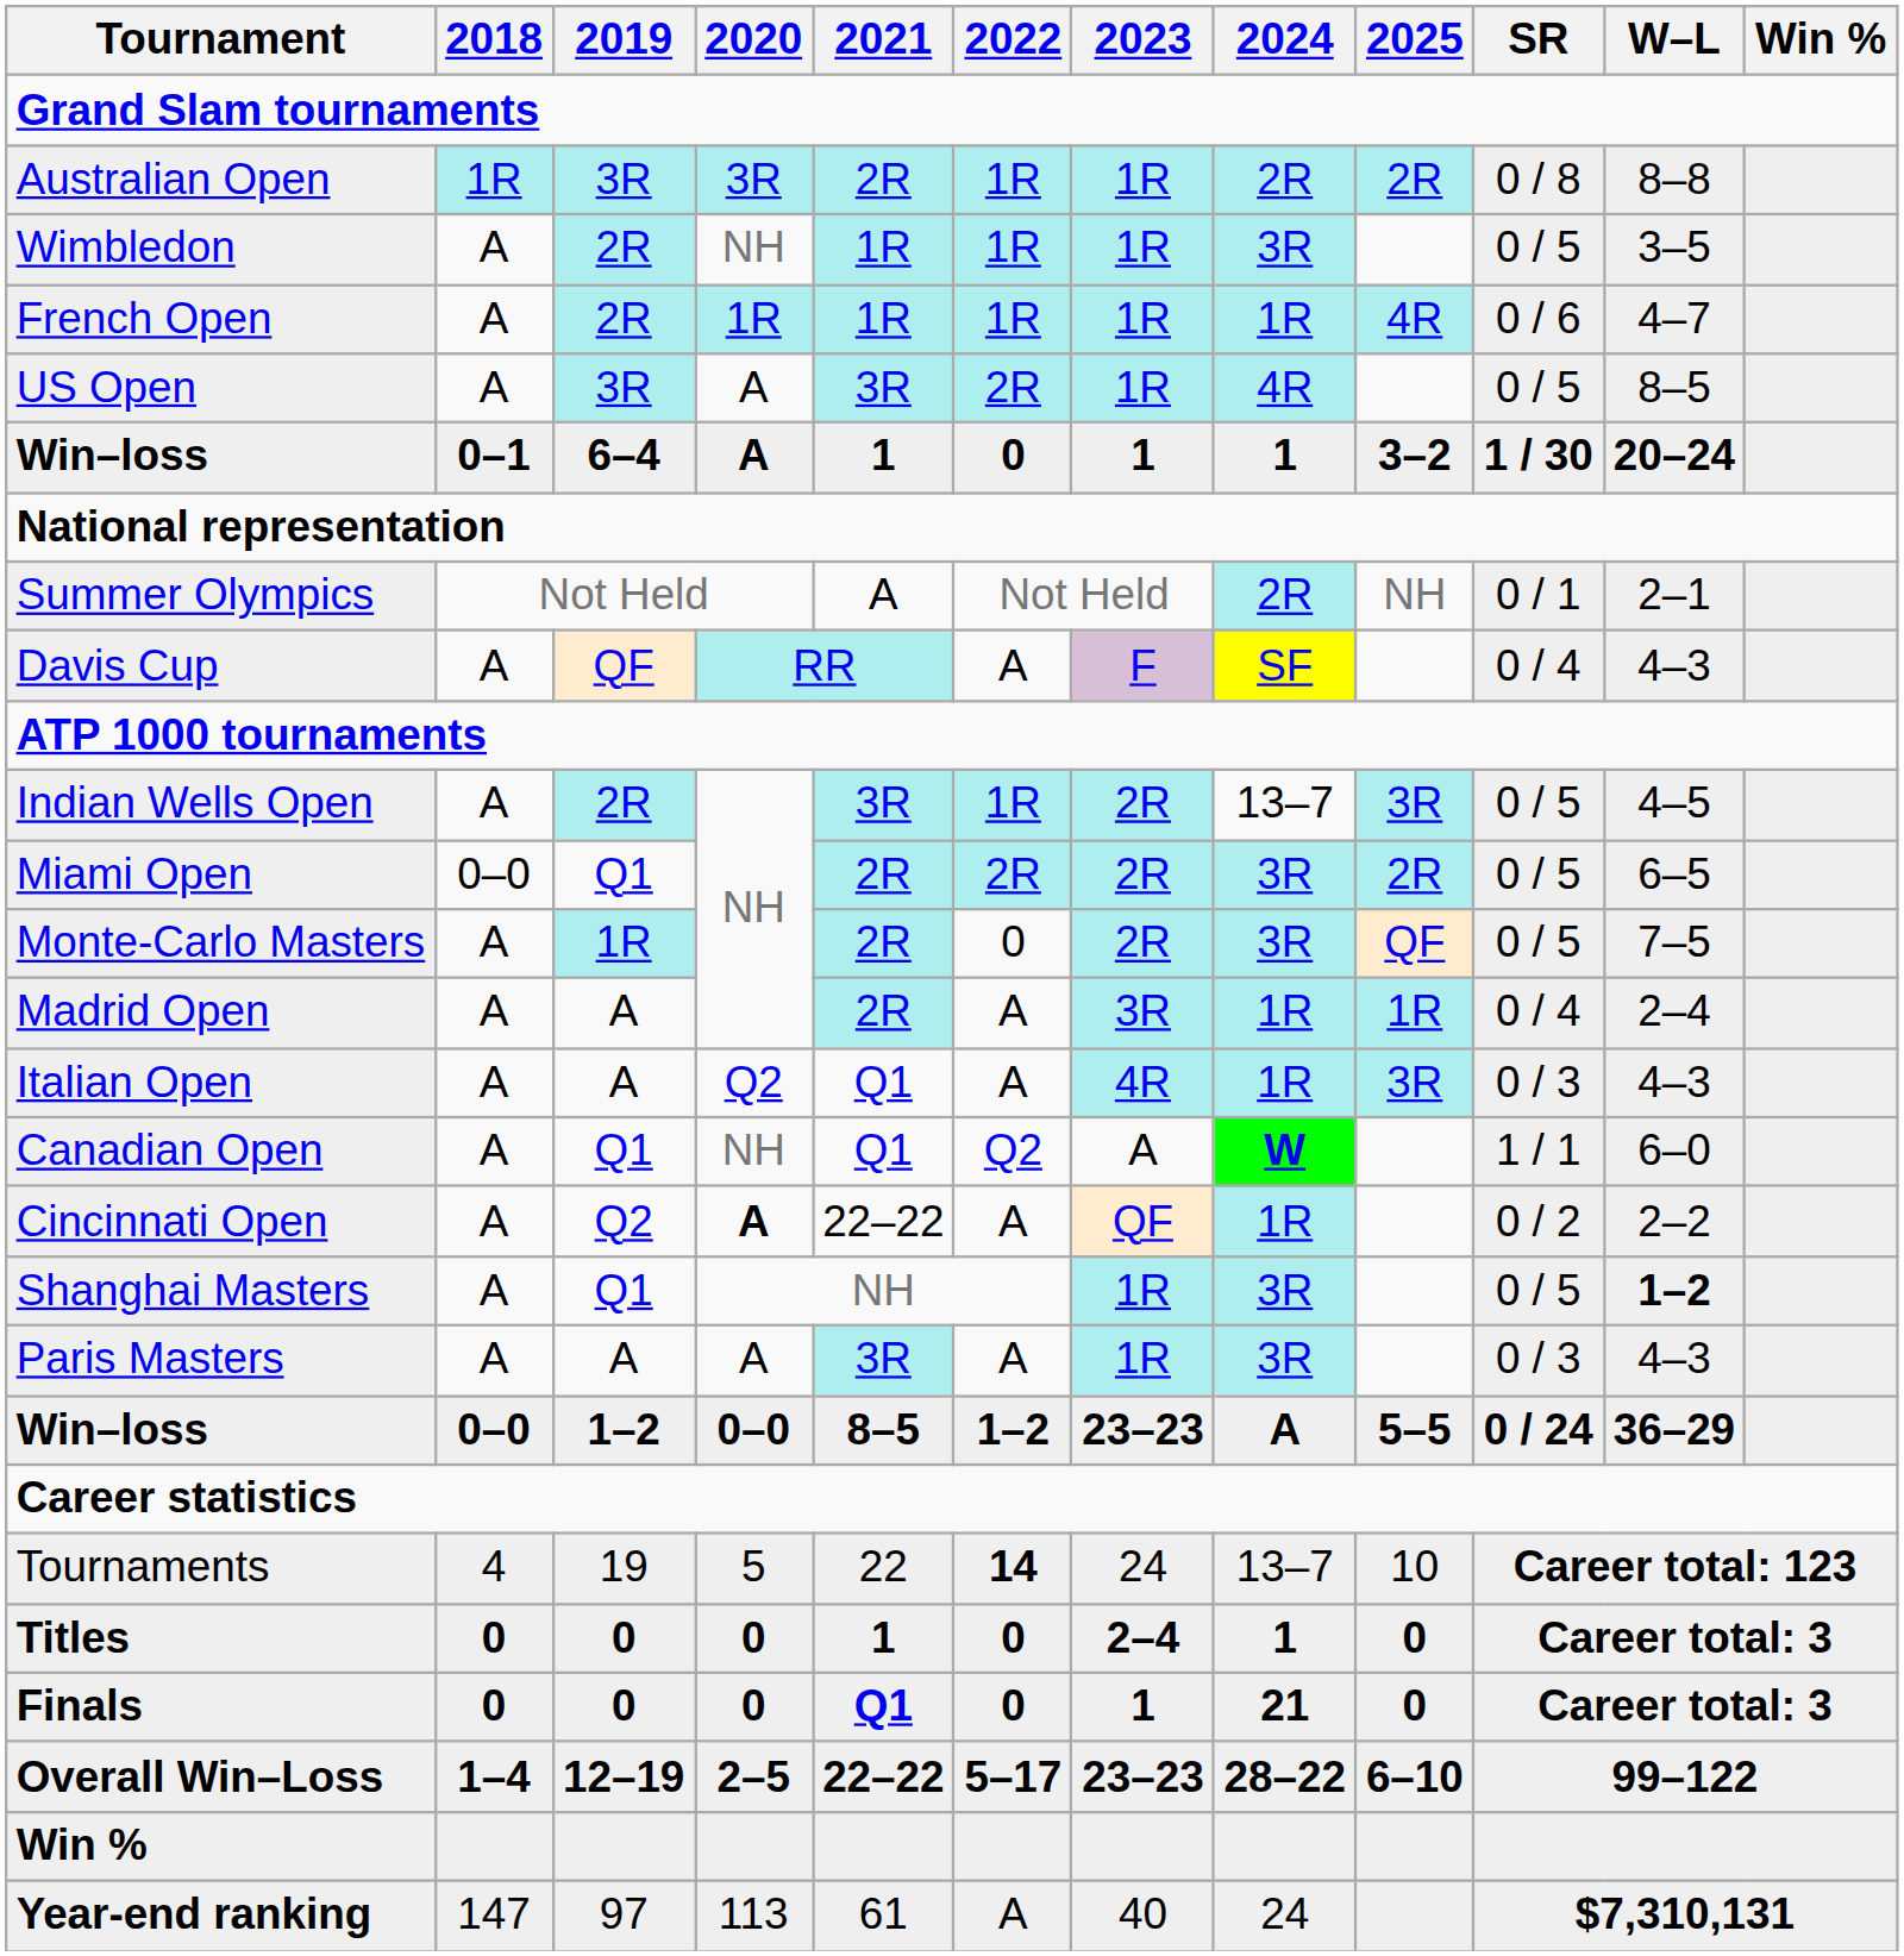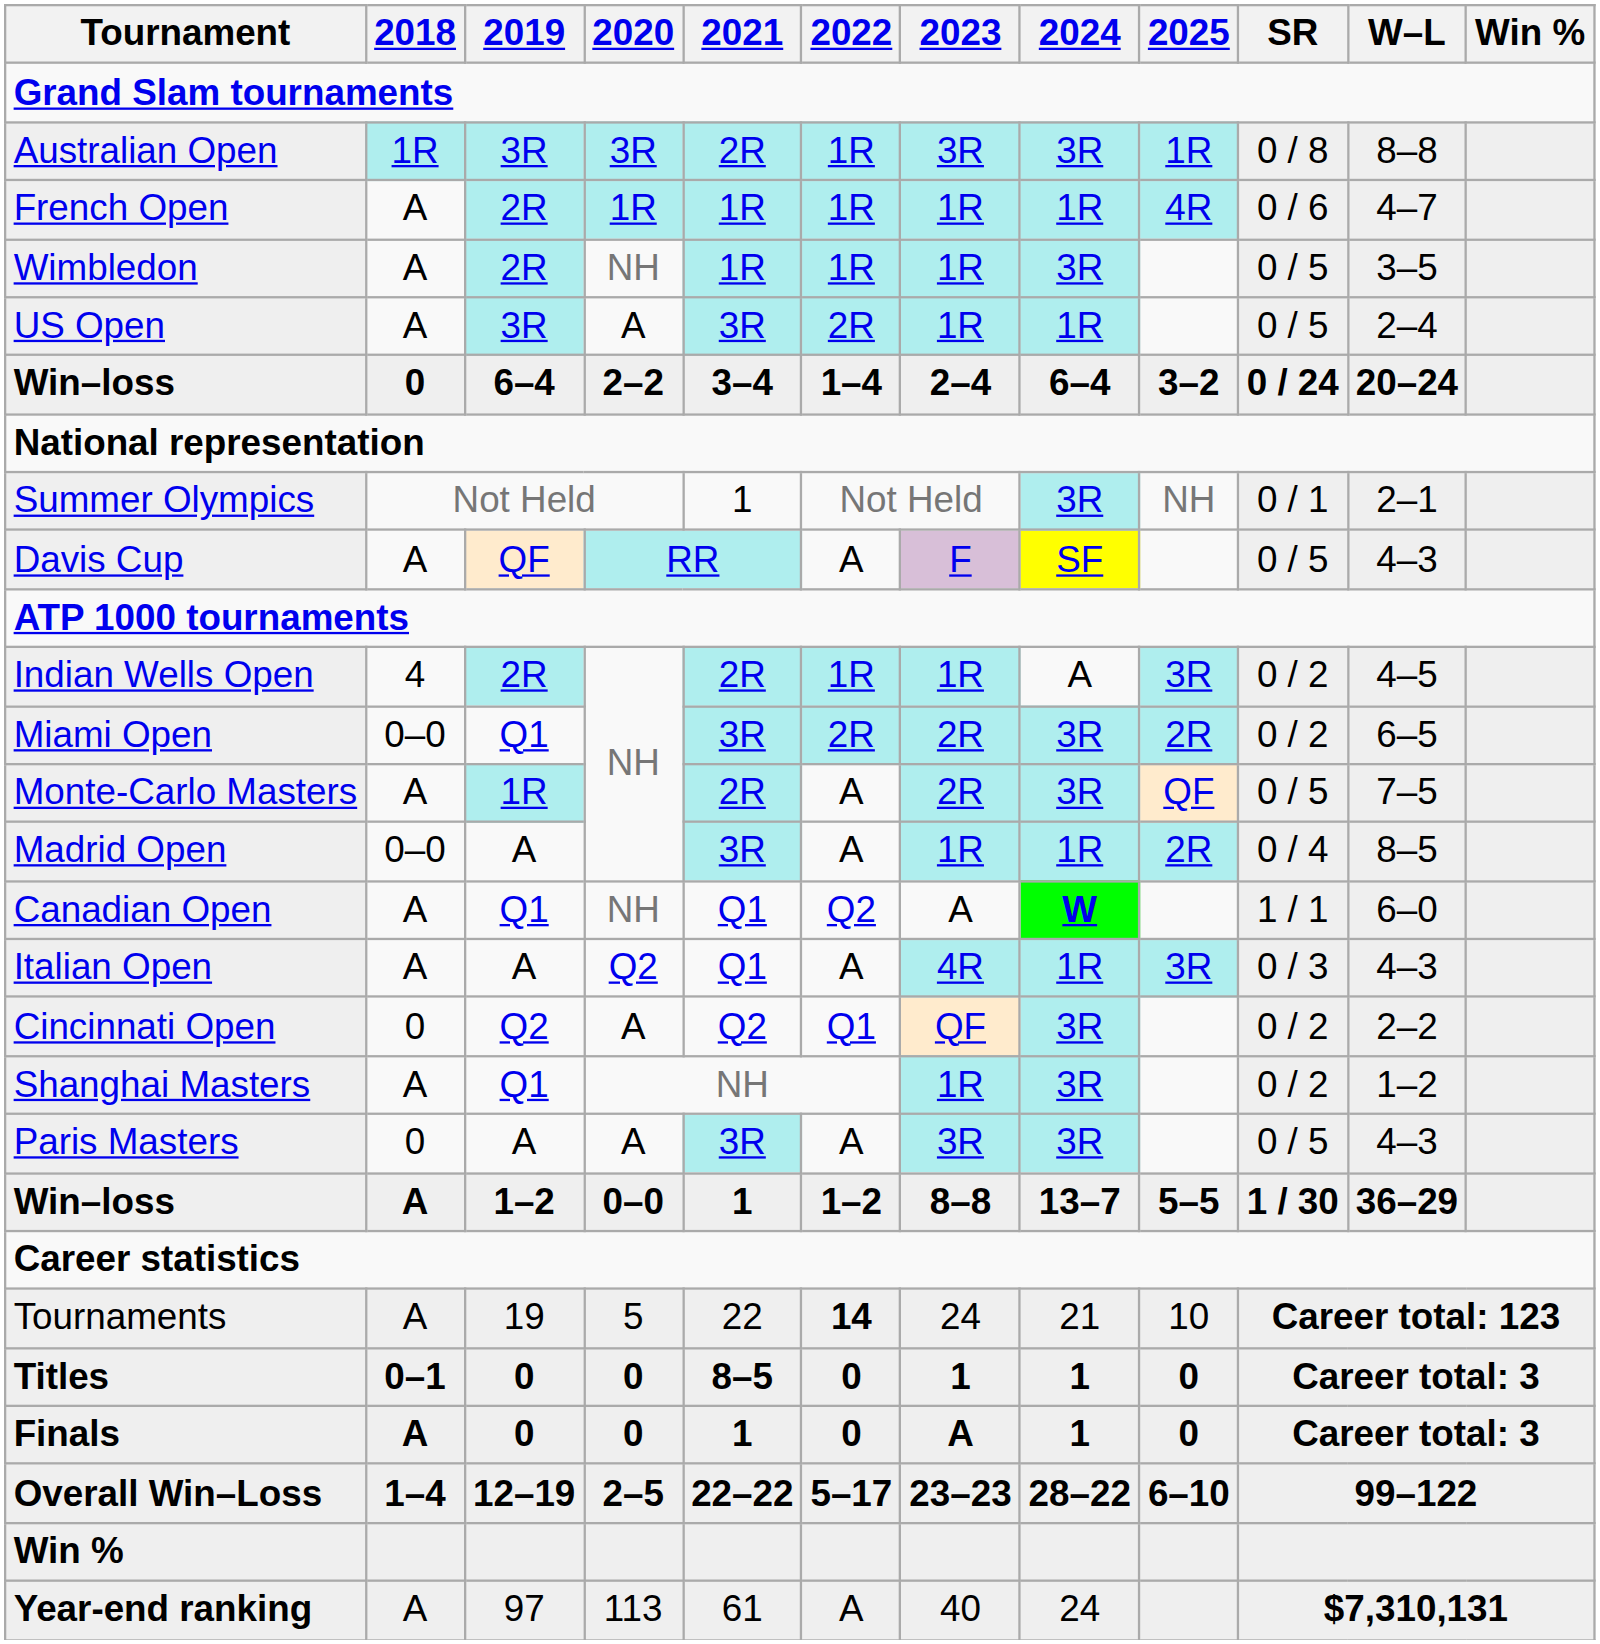 <table class=wikitable style=text-align:center;>
 <tr>
 <th>Tournament</th>
 <th><a href='#'>2018</a></th>
 <th><a href='#'>2019</a></th>
 <th><a href='#'>2020</a></th>
 <th><a href='#'>2021</a></th>
 <th><a href='#'>2022</a></th>
 <th><a href='#'>2023</a></th>
 <th><a href='#'>2024</a></th>
 <th><a href='#'>2025</a></th>
 <th>SR</th>
 <th>W–L</th>
 <th>Win %</th>
 </tr>
 <tr>
 <td colspan=12 align="left"><strong><a href='#'>Grand Slam tournaments</a></strong></td>
 </tr>
 <tr>
 <td bgcolor=efefef align=left><a href='#'>Australian Open</a></td>
 <td bgcolor=afeeee><a href='#'>1R</a></td>
 <td bgcolor=afeeee><a href='#'>3R</a></td>
 <td bgcolor=afeeee><a href='#'>3R</a></td>
 <td bgcolor=afeeee><a href='#'>2R</a></td>
 <td bgcolor=afeeee><a href='#'>1R</a></td>
+<td bgcolor=afeeee><a href='#'>3R</a></td>
+<td bgcolor=afeeee><a href='#'>3R</a></td>
 <td bgcolor=afeeee><a href='#'>1R</a></td>
-<td bgcolor=afeeee><a href='#'>2R</a></td>
-<td bgcolor=afeeee><a href='#'>2R</a></td>
 <td bgcolor=efefef>0 / 8</td>
 <td bgcolor=efefef>8–8</td>
+<td bgcolor=efefef></td>
+</tr>
+<tr>
+<td bgcolor=efefef align=left><a href='#'>French Open</a></td>
+<td>A</td>
+<td bgcolor=afeeee><a href='#'>2R</a></td>
+<td bgcolor=afeeee><a href='#'>1R</a></td>
+<td bgcolor=afeeee><a href='#'>1R</a></td>
+<td bgcolor=afeeee><a href='#'>1R</a></td>
+<td bgcolor=afeeee><a href='#'>1R</a></td>
+<td bgcolor=afeeee><a href='#'>1R</a></td>
+<td bgcolor=afeeee><a href='#'>4R</a></td>
+<td bgcolor=efefef>0 / 6</td>
+<td bgcolor=efefef>4–7</td>
 <td bgcolor=efefef></td>
 </tr>
 <tr>
 <td bgcolor=efefef align=left><a href='#'>Wimbledon</a></td>
 <td>A</td>
 <td bgcolor=afeeee><a href='#'>2R</a></td>
 <td colspan=1 style=color:#767676>NH</td>
 <td bgcolor=afeeee><a href='#'>1R</a></td>
 <td bgcolor=afeeee><a href='#'>1R</a></td>
 <td bgcolor=afeeee><a href='#'>1R</a></td>
 <td bgcolor=afeeee><a href='#'>3R</a></td>
 <td></td>
 <td bgcolor=efefef>0 / 5</td>
 <td bgcolor=efefef>3–5</td>
 <td bgcolor=efefef></td>
 </tr>
 <tr>
-<td bgcolor=efefef align=left><a href='#'>French Open</a></td>
-<td>A</td>
-<td bgcolor=afeeee><a href='#'>2R</a></td>
-<td bgcolor=afeeee><a href='#'>1R</a></td>
-<td bgcolor=afeeee><a href='#'>1R</a></td>
-<td bgcolor=afeeee><a href='#'>1R</a></td>
-<td bgcolor=afeeee><a href='#'>1R</a></td>
-<td bgcolor=afeeee><a href='#'>1R</a></td>
-<td bgcolor=afeeee><a href='#'>4R</a></td>
-<td bgcolor=efefef>0 / 6</td>
-<td bgcolor=efefef>4–7</td>
-<td bgcolor=efefef></td>
-</tr>
-<tr>
 <td bgcolor=efefef align=left><a href='#'>US Open</a></td>
 <td>A</td>
 <td bgcolor=afeeee><a href='#'>3R</a></td>
 <td>A</td>
 <td bgcolor=afeeee><a href='#'>3R</a></td>
 <td bgcolor=afeeee><a href='#'>2R</a></td>
 <td bgcolor=afeeee><a href='#'>1R</a></td>
-<td bgcolor=afeeee><a href='#'>4R</a></td>
+<td bgcolor=afeeee><a href='#'>1R</a></td>
 <td></td>
 <td bgcolor=efefef>0 / 5</td>
-<td bgcolor=efefef>8–5</td>
+<td bgcolor=efefef>2–4</td>
 <td bgcolor=efefef></td>
 </tr>
 <tr style=font-weight:bold;background:#efefef>
 <td style=text-align:left>Win–loss</td>
-<td>0–1</td>
+<td>0</td>
 <td>6–4</td>
-<td>A</td>
-<td>1</td>
-<td>0</td>
-<td>1</td>
-<td>1</td>
+<td>2–2</td>
+<td>3–4</td>
+<td>1–4</td>
+<td>2–4</td>
+<td>6–4</td>
 <td>3–2</td>
-<td>1 / 30</td>
+<td>0 / 24</td>
 <td>20–24</td>
 <td bgcolor=efefef></td>
 </tr>
 <tr>
 <td colspan=12 align="left"><strong>National representation</strong></td>
 </tr>
 <tr>
 <td bgcolor=efefef align=left><a href='#'>Summer Olympics</a></td>
 <td colspan=3 style=color:#767676>Not Held</td>
-<td>A</td>
+<td>1</td>
 <td colspan=2 style=color:#767676>Not Held</td>
-<td bgcolor=afeeee><a href='#'>2R</a></td>
+<td bgcolor=afeeee><a href='#'>3R</a></td>
 <td style=color:#767676>NH</td>
 <td bgcolor=efefef>0 / 1</td>
 <td bgcolor=efefef>2–1</td>
 <td bgcolor=efefef></td>
 </tr>
 <tr>
 <td bgcolor=efefef align=left><a href='#'>Davis Cup</a></td>
 <td>A</td>
 <td bgcolor=ffebcd><a href='#'>QF</a></td>
 <td colspan=2 bgcolor=afeeee><a href='#'>RR</a></td>
 <td>A</td>
 <td bgcolor=thistle><a href='#'>F</a></td>
 <td bgcolor=yellow><a href='#'>SF</a></td>
 <td></td>
-<td bgcolor=efefef>0 / 4</td>
+<td bgcolor=efefef>0 / 5</td>
 <td bgcolor=efefef>4–3</td>
 <td bgcolor=efefef></td>
 </tr>
 <tr>
 <td colspan="12" align="left"><strong><a href='#'>ATP 1000 tournaments</a></strong></td>
 </tr>
 <tr>
 <td bgcolor=efefef align=left><a href='#'>Indian Wells Open</a></td>
-<td>A</td>
+<td>4</td>
 <td bgcolor=afeeee><a href='#'>2R</a></td>
 <td rowspan="4" style="color:#767676">NH</td>
+<td bgcolor=afeeee><a href='#'>2R</a></td>
+<td bgcolor=afeeee><a href='#'>1R</a></td>
+<td bgcolor=afeeee><a href='#'>1R</a></td>
+<td>A</td>
 <td bgcolor=afeeee><a href='#'>3R</a></td>
-<td bgcolor=afeeee><a href='#'>1R</a></td>
-<td bgcolor=afeeee><a href='#'>2R</a></td>
-<td>13–7</td>
-<td bgcolor=afeeee><a href='#'>3R</a></td>
-<td bgcolor=efefef>0 / 5</td>
+<td bgcolor=efefef>0 / 2</td>
 <td bgcolor=efefef>4–5</td>
 <td bgcolor=efefef></td>
 </tr>
 <tr>
 <td bgcolor=efefef align=left><a href='#'>Miami Open</a></td>
 <td>0–0</td>
 <td><a href='#'>Q1</a></td>
-<td bgcolor=afeeee><a href='#'>2R</a></td>
+<td bgcolor=afeeee><a href='#'>3R</a></td>
 <td bgcolor=afeeee><a href='#'>2R</a></td>
 <td bgcolor=afeeee><a href='#'>2R</a></td>
 <td bgcolor=afeeee><a href='#'>3R</a></td>
 <td bgcolor=afeeee><a href='#'>2R</a></td>
-<td bgcolor=efefef>0 / 5</td>
+<td bgcolor=efefef>0 / 2</td>
 <td bgcolor=efefef>6–5</td>
 <td bgcolor=efefef></td>
 </tr>
 <tr>
 <td bgcolor=efefef align=left><a href='#'>Monte-Carlo Masters</a></td>
 <td>A</td>
 <td bgcolor=afeeee><a href='#'>1R</a></td>
 <td bgcolor=afeeee><a href='#'>2R</a></td>
-<td>0</td>
+<td>A</td>
 <td bgcolor=afeeee><a href='#'>2R</a></td>
 <td bgcolor=afeeee><a href='#'>3R</a></td>
 <td bgcolor=ffebcd><a href='#'>QF</a></td>
 <td bgcolor=efefef>0 / 5</td>
 <td bgcolor=efefef>7–5</td>
 <td bgcolor=efefef></td>
 </tr>
 <tr>
 <td bgcolor=efefef align=left><a href='#'>Madrid Open</a></td>
-<td>A</td>
-<td>A</td>
-<td bgcolor=afeeee><a href='#'>2R</a></td>
+<td>0–0</td>
 <td>A</td>
 <td bgcolor=afeeee><a href='#'>3R</a></td>
+<td>A</td>
 <td bgcolor=afeeee><a href='#'>1R</a></td>
 <td bgcolor=afeeee><a href='#'>1R</a></td>
+<td bgcolor=afeeee><a href='#'>2R</a></td>
 <td bgcolor=efefef>0 / 4</td>
-<td bgcolor=efefef>2–4</td>
+<td bgcolor=efefef>8–5</td>
+<td bgcolor=efefef></td>
+</tr>
+<tr>
+<td bgcolor=efefef align=left><a href='#'>Canadian Open</a></td>
+<td>A</td>
+<td><a href='#'>Q1</a></td>
+<td style=color:#767676>NH</td>
+<td><a href='#'>Q1</a></td>
+<td><a href='#'>Q2</a></td>
+<td>A</td>
+<td bgcolor=lime><a href='#'><strong>W</strong></a></td>
+<td></td>
+<td bgcolor=efefef>1 / 1</td>
+<td bgcolor=efefef>6–0</td>
 <td bgcolor=efefef></td>
 </tr>
 <tr>
 <td bgcolor=efefef align=left><a href='#'>Italian Open</a></td>
 <td>A</td>
 <td>A</td>
 <td><a href='#'>Q2</a></td>
 <td><a href='#'>Q1</a></td>
 <td>A</td>
 <td bgcolor=afeeee><a href='#'>4R</a></td>
 <td bgcolor=afeeee><a href='#'>1R</a></td>
 <td bgcolor=afeeee><a href='#'>3R</a></td>
 <td bgcolor=efefef>0 / 3</td>
 <td bgcolor=efefef>4–3</td>
 <td bgcolor=efefef></td>
 </tr>
 <tr>
-<td bgcolor=efefef align=left><a href='#'>Canadian Open</a></td>
-<td>A</td>
-<td><a href='#'>Q1</a></td>
-<td style=color:#767676>NH</td>
-<td><a href='#'>Q1</a></td>
+<td bgcolor=efefef align=left><a href='#'>Cincinnati Open</a></td>
+<td>0</td>
 <td><a href='#'>Q2</a></td>
 <td>A</td>
-<td bgcolor=lime><a href='#'><strong>W</strong></a></td>
-<td></td>
-<td bgcolor=efefef>1 / 1</td>
-<td bgcolor=efefef>6–0</td>
-<td bgcolor=efefef></td>
-</tr>
-<tr>
-<td bgcolor=efefef align=left><a href='#'>Cincinnati Open</a></td>
-<td>A</td>
 <td><a href='#'>Q2</a></td>
-<td><strong>A</strong></td>
-<td>22–22</td>
-<td>A</td>
+<td><a href='#'>Q1</a></td>
 <td bgcolor=ffebcd><a href='#'>QF</a></td>
-<td bgcolor=afeeee><a href='#'>1R</a></td>
+<td bgcolor=afeeee><a href='#'>3R</a></td>
 <td></td>
 <td bgcolor=efefef>0 / 2</td>
 <td bgcolor=efefef>2–2</td>
 <td bgcolor=efefef></td>
 </tr>
 <tr>
 <td bgcolor=efefef align=left><a href='#'>Shanghai Masters</a></td>
 <td>A</td>
 <td><a href='#'>Q1</a></td>
 <td colspan="3" style="color:#767676">NH</td>
 <td bgcolor=afeeee><a href='#'>1R</a></td>
 <td bgcolor=afeeee><a href='#'>3R</a></td>
 <td></td>
-<td bgcolor=efefef>0 / 5</td>
-<td bgcolor=efefef><strong>1–2</strong></td>
+<td bgcolor=efefef>0 / 2</td>
+<td bgcolor=efefef>1–2</td>
 <td bgcolor=efefef></td>
 </tr>
 <tr>
 <td bgcolor=efefef align=left><a href='#'>Paris Masters</a></td>
-<td>A</td>
+<td>0</td>
 <td>A</td>
 <td>A</td>
 <td bgcolor=afeeee><a href='#'>3R</a></td>
 <td>A</td>
-<td bgcolor=afeeee><a href='#'>1R</a></td>
+<td bgcolor=afeeee><a href='#'>3R</a></td>
 <td bgcolor=afeeee><a href='#'>3R</a></td>
 <td></td>
-<td bgcolor=efefef>0 / 3</td>
+<td bgcolor=efefef>0 / 5</td>
 <td bgcolor=efefef>4–3</td>
 <td bgcolor=efefef></td>
 </tr>
 <tr style=font-weight:bold;background:#efefef>
 <td style=text-align:left>Win–loss</td>
-<td>0–0</td>
+<td>A</td>
 <td>1–2</td>
 <td>0–0</td>
-<td>8–5</td>
+<td>1</td>
 <td>1–2</td>
-<td>23–23</td>
-<td>A</td>
+<td>8–8</td>
+<td>13–7</td>
 <td>5–5</td>
-<td>0 / 24</td>
+<td>1 / 30</td>
 <td>36–29</td>
 <td bgcolor=efefef></td>
 </tr>
 <tr>
 <td colspan=12 align="left"><strong>Career statistics</strong></td>
 </tr>
 <tr style=background:#efefef>
 <td align=left>Tournaments</td>
-<td>4</td>
+<td>A</td>
 <td>19</td>
 <td>5</td>
 <td>22</td>
 <td><strong>14</strong></td>
 <td>24</td>
-<td>13–7</td>
+<td>21</td>
 <td>10</td>
 <td colspan="3"><strong>Career total: 123</strong></td>
 </tr>
 <tr style=font-weight:bold;background:#efefef>
 <td style=text-align:left>Titles</td>
+<td>0–1</td>
 <td>0</td>
 <td>0</td>
+<td>8–5</td>
 <td>0</td>
 <td>1</td>
-<td>0</td>
-<td>2–4</td>
 <td>1</td>
 <td>0</td>
 <td colspan=3>Career total: 3</td>
 </tr>
 <tr style=font-weight:bold;background:#efefef>
 <td style=text-align:left>Finals</td>
+<td>A</td>
 <td>0</td>
 <td>0</td>
+<td>1</td>
 <td>0</td>
-<td><a href='#'>Q1</a></td>
-<td>0</td>
+<td>A</td>
 <td>1</td>
-<td>21</td>
 <td>0</td>
 <td colspan=3>Career total: 3</td>
 </tr>
 <tr style=font-weight:bold;background:#efefef>
 <td style=text-align:left>Overall Win–Loss</td>
 <td>1–4</td>
 <td>12–19</td>
 <td>2–5</td>
 <td>22–22</td>
 <td>5–17</td>
 <td>23–23</td>
 <td>28–22</td>
 <td>6–10</td>
 <td colspan="3">99–122</td>
 </tr>
 <tr style=font-weight:bold;background:#efefef>
 <td style=text-align:left>Win %</td>
 <td></td>
 <td></td>
 <td></td>
 <td></td>
 <td></td>
 <td></td>
 <td></td>
 <td></td>
 <td colspan="3"></td>
 </tr>
 <tr bgcolor=efefef>
 <td align=left><strong>Year-end ranking</strong></td>
-<td>147</td>
+<td>A</td>
 <td>97</td>
 <td>113</td>
 <td>61</td>
 <td>A</td>
 <td>40</td>
 <td>24</td>
 <td></td>
 <td colspan=3><strong>$7,310,131</strong></td>
 </tr>
 </table>
